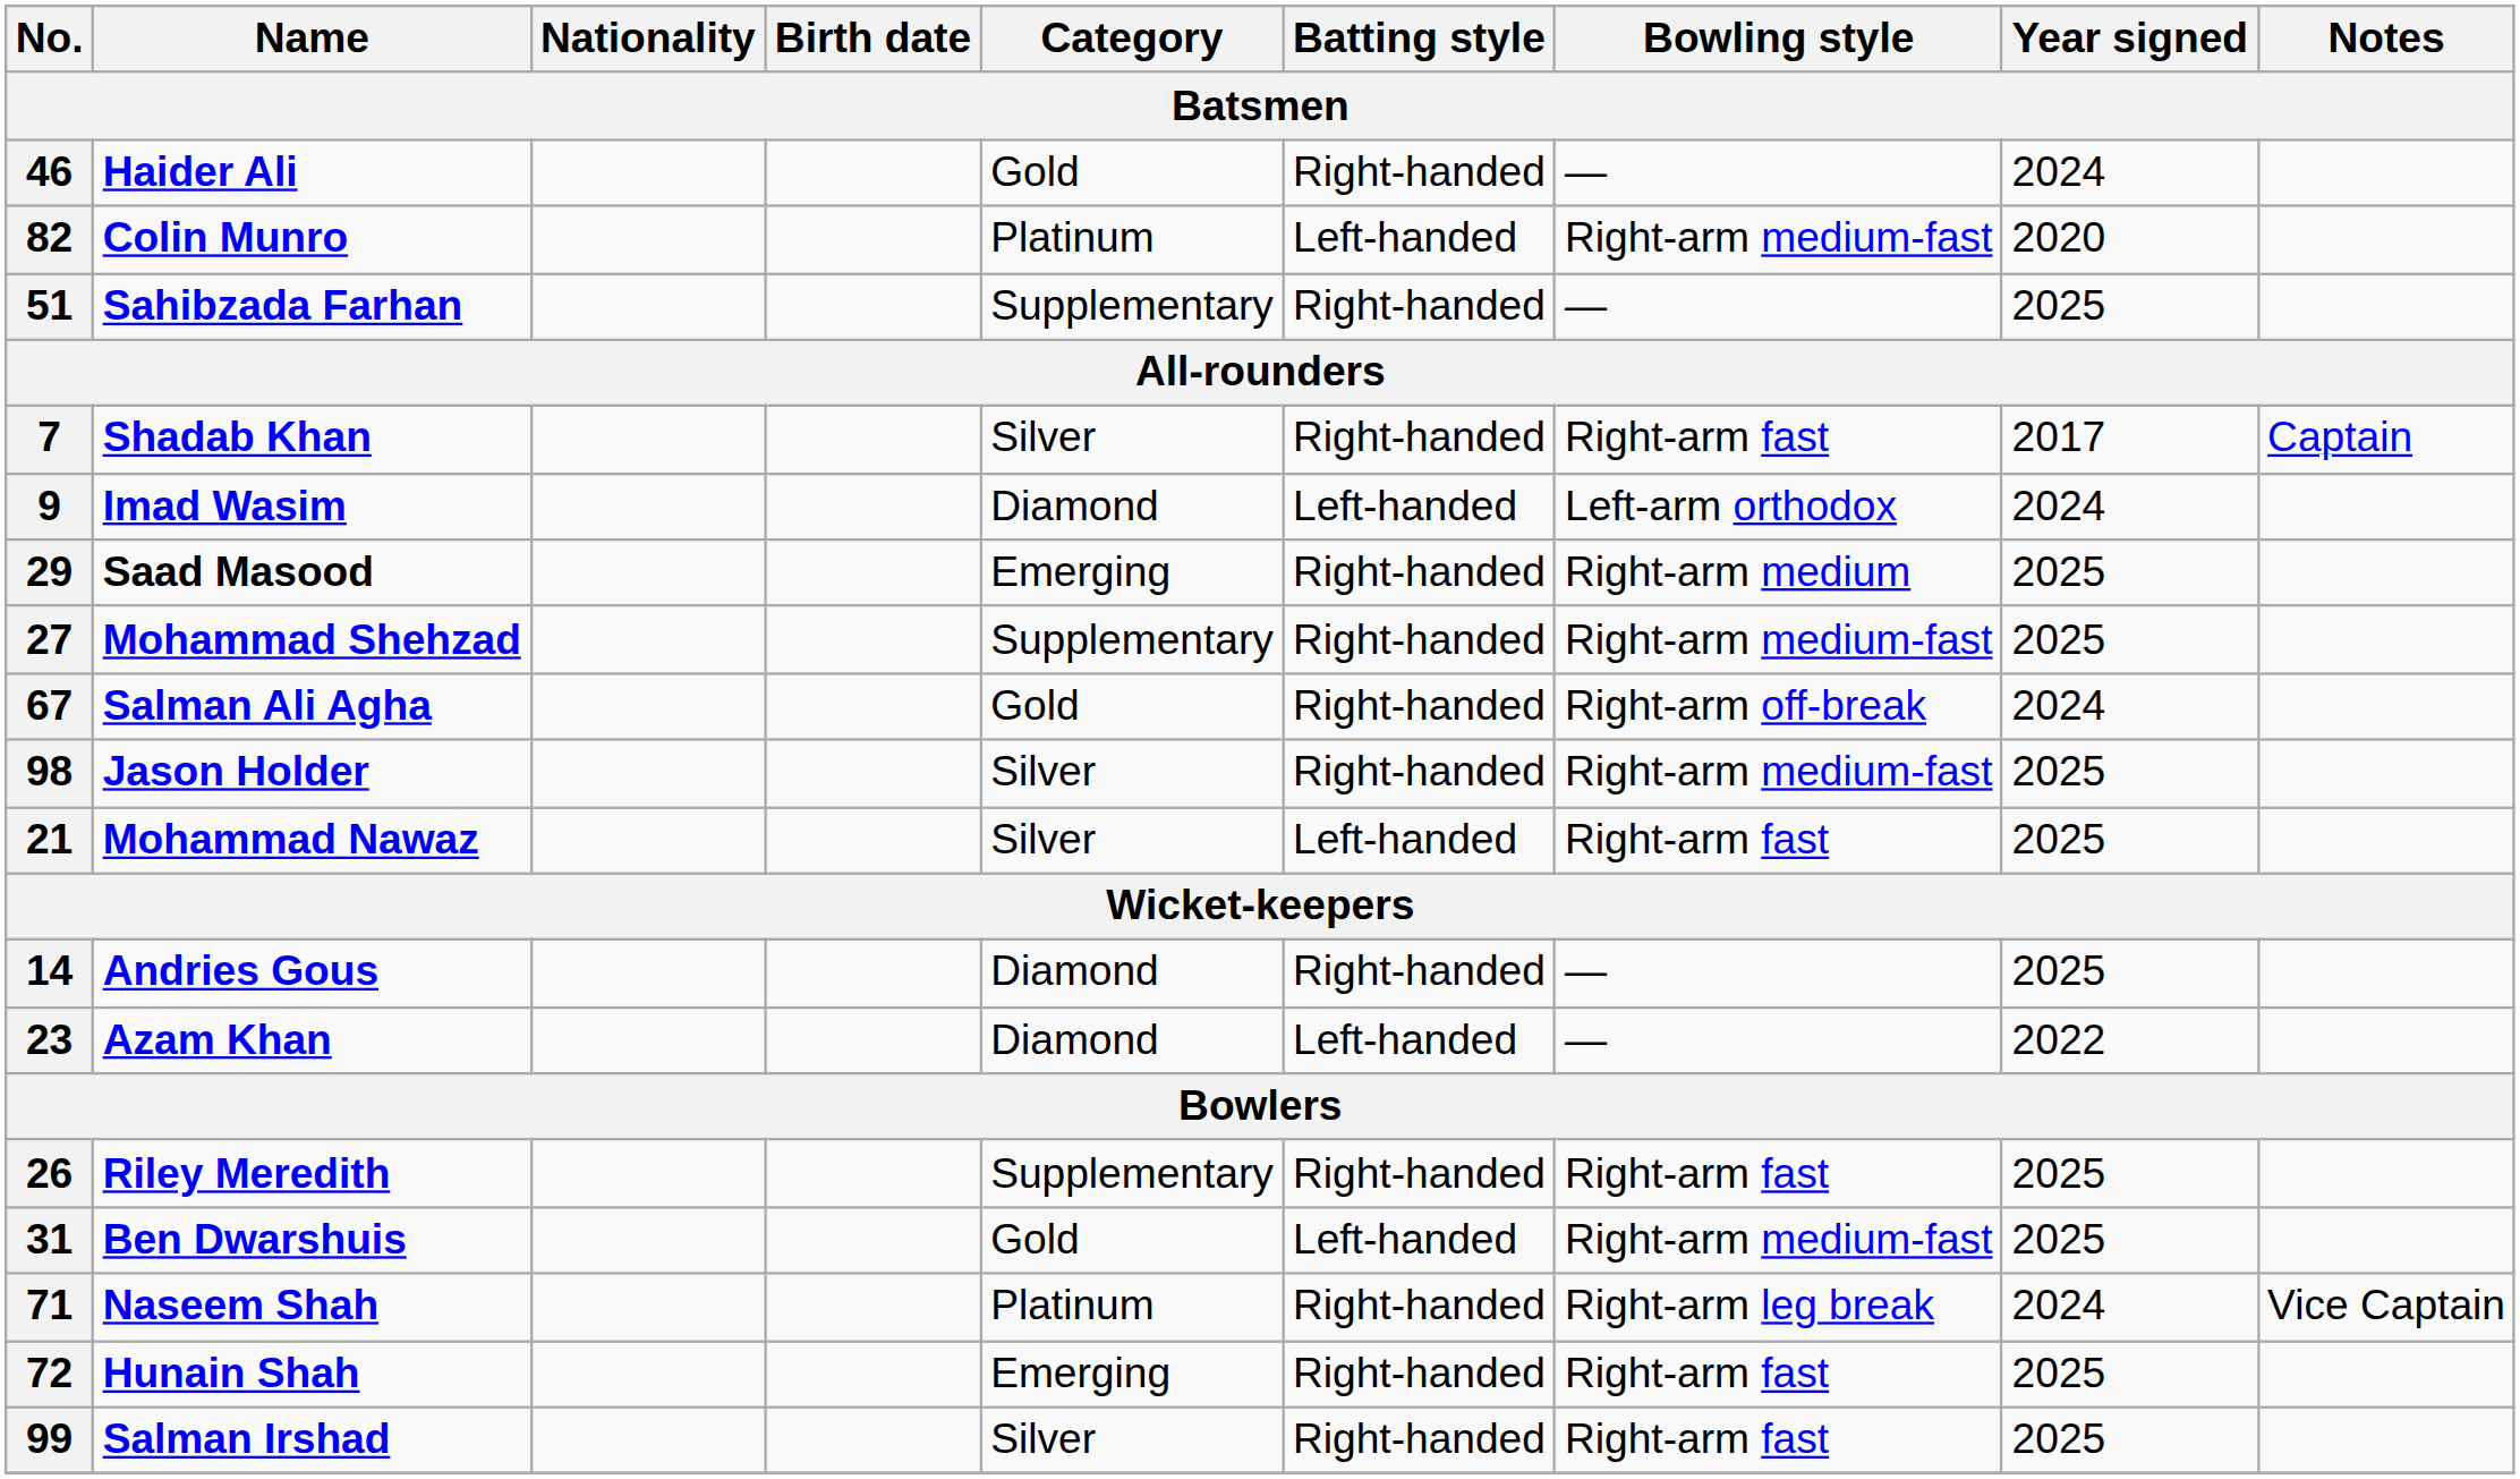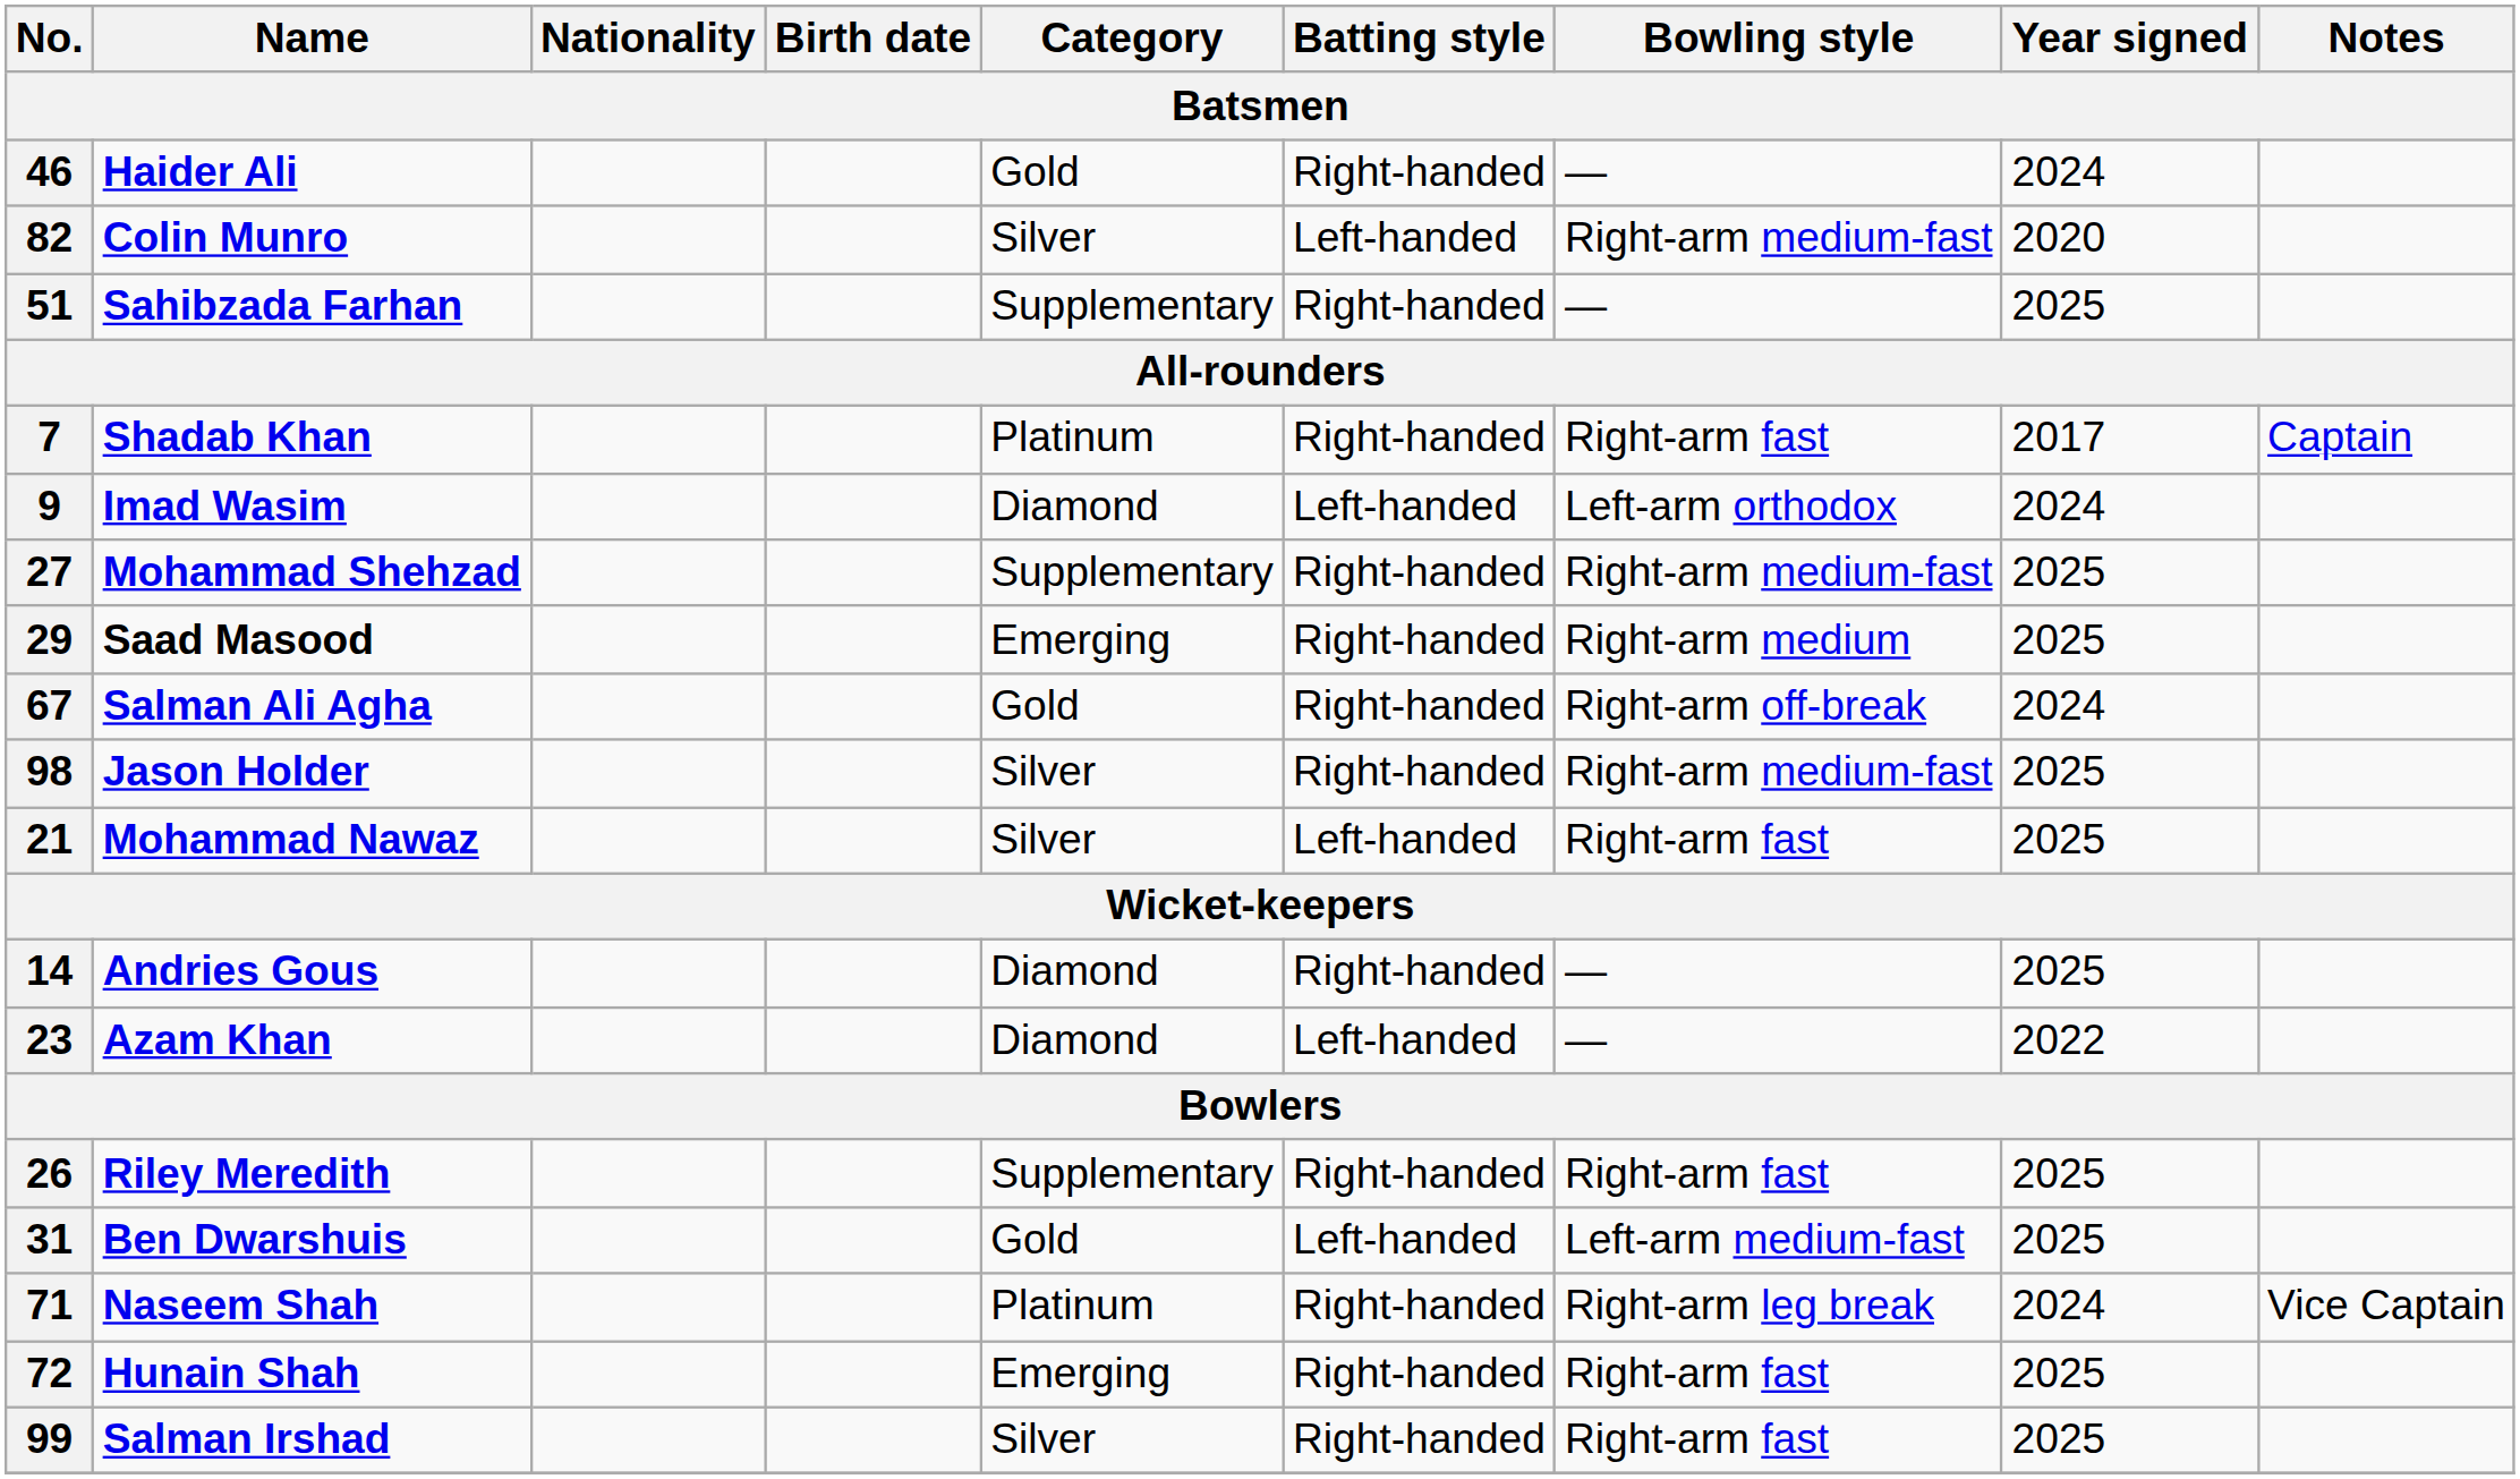 <table class="wikitable">
 <tr>
 <th>No.</th>
 <th>Name</th>
 <th>Nationality</th>
 <th>Birth date</th>
 <th>Category</th>
 <th>Batting style</th>
 <th>Bowling style</th>
 <th>Year signed</th>
 <th>Notes</th>
 </tr>
 <tr>
 <th colspan="9">Batsmen</th>
 </tr>
 <tr>
 <th>46</th>
 <td><strong><a href='#'>Haider Ali</a></strong></td>
 <td></td>
 <td></td>
 <td>Gold</td>
 <td>Right-handed</td>
 <td>—</td>
 <td>2024</td>
 <td></td>
 </tr>
 <tr>
 <th>82</th>
 <td><strong><a href='#'>Colin Munro</a></strong></td>
 <td></td>
 <td></td>
-<td>Platinum</td>
+<td>Silver</td>
 <td>Left-handed</td>
 <td>Right-arm <a href='#'>medium-fast</a></td>
 <td>2020</td>
 <td></td>
 </tr>
 <tr>
 <th>51</th>
 <td><strong><a href='#'>Sahibzada Farhan</a></strong></td>
 <td></td>
 <td></td>
 <td>Supplementary</td>
 <td>Right-handed</td>
 <td>—</td>
 <td>2025</td>
 <td></td>
 </tr>
 <tr>
 <th colspan="9">All-rounders</th>
 </tr>
 <tr>
 <th>7</th>
 <td><strong><a href='#'>Shadab Khan</a></strong></td>
 <td></td>
 <td></td>
-<td>Silver</td>
+<td>Platinum</td>
 <td>Right-handed</td>
 <td>Right-arm <a href='#'>fast</a></td>
 <td>2017</td>
 <td><a href='#'>Captain</a></td>
 </tr>
 <tr>
 <th>9</th>
 <td><strong><a href='#'>Imad Wasim</a></strong></td>
 <td></td>
 <td></td>
 <td>Diamond</td>
 <td>Left-handed</td>
 <td>Left-arm <a href='#'>orthodox</a></td>
 <td>2024</td>
 <td></td>
 </tr>
 <tr>
+<th>27</th>
+<td><strong><a href='#'>Mohammad Shehzad</a></strong></td>
+<td></td>
+<td></td>
+<td>Supplementary</td>
+<td>Right-handed</td>
+<td>Right-arm <a href='#'>medium-fast</a></td>
+<td>2025</td>
+<td></td>
+</tr>
+<tr>
 <th>29</th>
 <td><strong>Saad Masood</strong></td>
 <td></td>
 <td></td>
 <td>Emerging</td>
 <td>Right-handed</td>
 <td>Right-arm <a href='#'>medium</a></td>
-<td>2025</td>
-<td></td>
-</tr>
-<tr>
-<th>27</th>
-<td><strong><a href='#'>Mohammad Shehzad</a></strong></td>
-<td></td>
-<td></td>
-<td>Supplementary</td>
-<td>Right-handed</td>
-<td>Right-arm <a href='#'>medium-fast</a></td>
 <td>2025</td>
 <td></td>
 </tr>
 <tr>
 <th>67</th>
 <td><strong><a href='#'>Salman Ali Agha</a></strong></td>
 <td></td>
 <td></td>
 <td>Gold</td>
 <td>Right-handed</td>
 <td>Right-arm <a href='#'>off-break</a></td>
 <td>2024</td>
 <td></td>
 </tr>
 <tr>
 <th>98</th>
 <td><strong><a href='#'>Jason Holder</a></strong></td>
 <td></td>
 <td></td>
 <td>Silver</td>
 <td>Right-handed</td>
 <td>Right-arm <a href='#'>medium-fast</a></td>
 <td>2025</td>
 <td></td>
 </tr>
 <tr>
 <th>21</th>
 <td><strong><a href='#'>Mohammad Nawaz</a></strong></td>
 <td></td>
 <td></td>
 <td>Silver</td>
 <td>Left-handed</td>
 <td>Right-arm <a href='#'>fast</a></td>
 <td>2025</td>
 <td></td>
 </tr>
 <tr>
 <th colspan="9">Wicket-keepers</th>
 </tr>
 <tr>
 <th>14</th>
 <td><strong><a href='#'>Andries Gous</a></strong></td>
 <td></td>
 <td></td>
 <td>Diamond</td>
 <td>Right-handed</td>
 <td>—</td>
 <td>2025</td>
 <td></td>
 </tr>
 <tr>
 <th>23</th>
 <td><strong><a href='#'>Azam Khan</a></strong></td>
 <td></td>
 <td></td>
 <td>Diamond</td>
 <td>Left-handed</td>
 <td>—</td>
 <td>2022</td>
 <td></td>
 </tr>
 <tr>
 <th colspan="9">Bowlers</th>
 </tr>
 <tr>
 <th>26</th>
 <td><strong><a href='#'>Riley Meredith</a></strong></td>
 <td></td>
 <td></td>
 <td>Supplementary</td>
 <td>Right-handed</td>
 <td>Right-arm <a href='#'>fast</a></td>
 <td>2025</td>
 <td></td>
 </tr>
 <tr>
 <th>31</th>
 <td><strong><a href='#'>Ben Dwarshuis</a></strong></td>
 <td></td>
 <td></td>
 <td>Gold</td>
 <td>Left-handed</td>
-<td>Right-arm <a href='#'>medium-fast</a></td>
+<td>Left-arm <a href='#'>medium-fast</a></td>
 <td>2025</td>
 <td></td>
 </tr>
 <tr>
 <th>71</th>
 <td><strong><a href='#'>Naseem Shah</a></strong></td>
 <td></td>
 <td></td>
 <td>Platinum</td>
 <td>Right-handed</td>
 <td>Right-arm <a href='#'>leg break</a></td>
 <td>2024</td>
 <td>Vice Captain</td>
 </tr>
 <tr>
 <th>72</th>
 <td><strong><a href='#'>Hunain Shah</a></strong></td>
 <td></td>
 <td></td>
 <td>Emerging</td>
 <td>Right-handed</td>
 <td>Right-arm <a href='#'>fast</a></td>
 <td>2025</td>
 <td></td>
 </tr>
 <tr>
 <th>99</th>
 <td><strong><a href='#'>Salman Irshad</a></strong></td>
 <td></td>
 <td></td>
 <td>Silver</td>
 <td>Right-handed</td>
 <td>Right-arm <a href='#'>fast</a></td>
 <td>2025</td>
 <td></td>
 </tr>
 <tr>
 </tr>
 </table>
